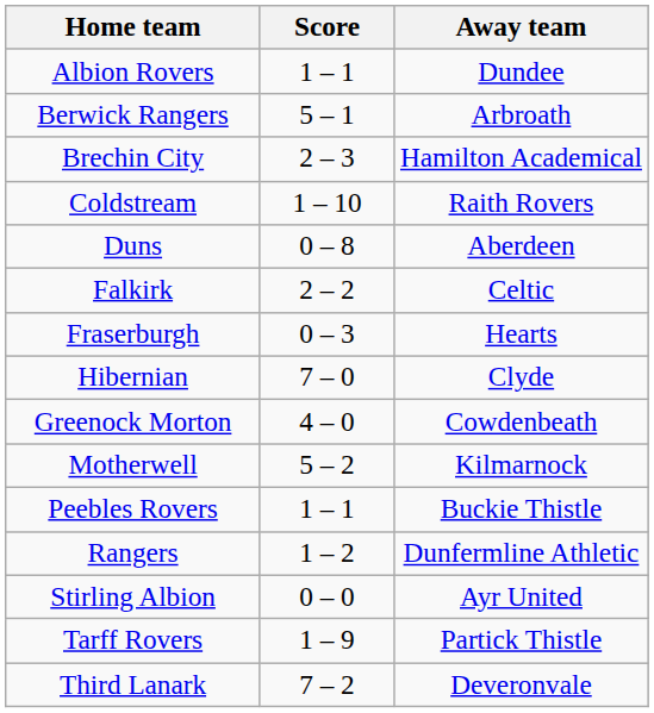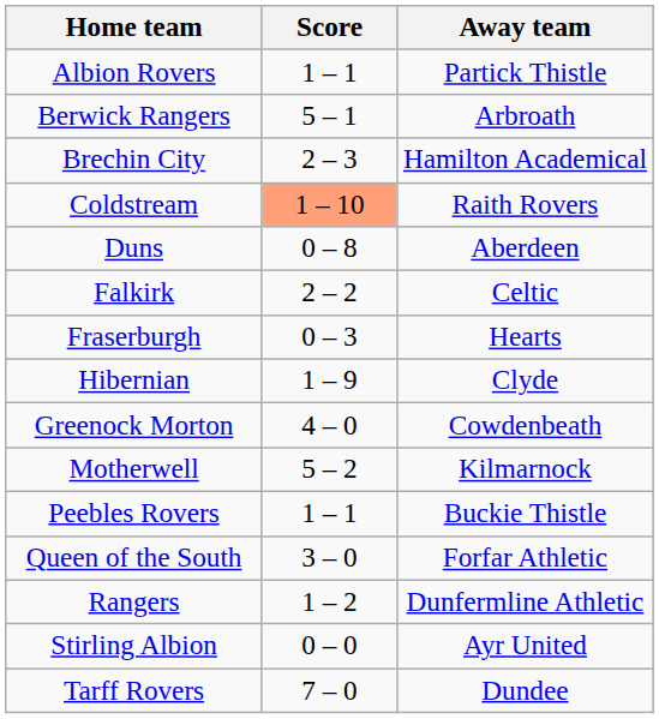 <table class="wikitable" style="text-align: center">
 <tr>
 <th width=140>Home team</th>
 <th width=70>Score</th>
 <th width=140>Away team</th>
 </tr>
 <tr>
 <td><a href='#'>Albion Rovers</a></td>
 <td>1 – 1</td>
-<td><a href='#'>Dundee</a></td>
+<td><a href='#'>Partick Thistle</a></td>
 </tr>
 <tr>
 <td><a href='#'>Berwick Rangers</a></td>
 <td>5 – 1</td>
 <td><a href='#'>Arbroath</a></td>
 </tr>
 <tr>
 <td><a href='#'>Brechin City</a></td>
 <td>2 – 3</td>
 <td><a href='#'>Hamilton Academical</a></td>
 </tr>
 <tr>
 <td><a href='#'>Coldstream</a></td>
-<td>1 – 10</td>
+<td style="background: lightsalmon;">1 – 10</td>
 <td><a href='#'>Raith Rovers</a></td>
 </tr>
 <tr>
 <td><a href='#'>Duns</a></td>
 <td>0 – 8</td>
 <td><a href='#'>Aberdeen</a></td>
 </tr>
 <tr>
 <td><a href='#'>Falkirk</a></td>
 <td>2 – 2</td>
 <td><a href='#'>Celtic</a></td>
 </tr>
 <tr>
 <td><a href='#'>Fraserburgh</a></td>
 <td>0 – 3</td>
 <td><a href='#'>Hearts</a></td>
 </tr>
 <tr>
 <td><a href='#'>Hibernian</a></td>
-<td>7 – 0</td>
+<td>1 – 9</td>
 <td><a href='#'>Clyde</a></td>
 </tr>
 <tr>
 <td><a href='#'>Greenock Morton</a></td>
 <td>4 – 0</td>
 <td><a href='#'>Cowdenbeath</a></td>
 </tr>
 <tr>
 <td><a href='#'>Motherwell</a></td>
 <td>5 – 2</td>
 <td><a href='#'>Kilmarnock</a></td>
 </tr>
 <tr>
 <td><a href='#'>Peebles Rovers</a></td>
 <td>1 – 1</td>
 <td><a href='#'>Buckie Thistle</a></td>
 </tr>
 <tr>
+<td><a href='#'>Queen of the South</a></td>
+<td>3 – 0</td>
+<td><a href='#'>Forfar Athletic</a></td>
+</tr>
+<tr>
 <td><a href='#'>Rangers</a></td>
 <td>1 – 2</td>
 <td><a href='#'>Dunfermline Athletic</a></td>
 </tr>
 <tr>
 <td><a href='#'>Stirling Albion</a></td>
 <td>0 – 0</td>
 <td><a href='#'>Ayr United</a></td>
 </tr>
 <tr>
 <td><a href='#'>Tarff Rovers</a></td>
-<td>1 – 9</td>
-<td><a href='#'>Partick Thistle</a></td>
-</tr>
-<tr>
-<td><a href='#'>Third Lanark</a></td>
-<td>7 – 2</td>
-<td><a href='#'>Deveronvale</a></td>
+<td>7 – 0</td>
+<td><a href='#'>Dundee</a></td>
 </tr>
 </table>
